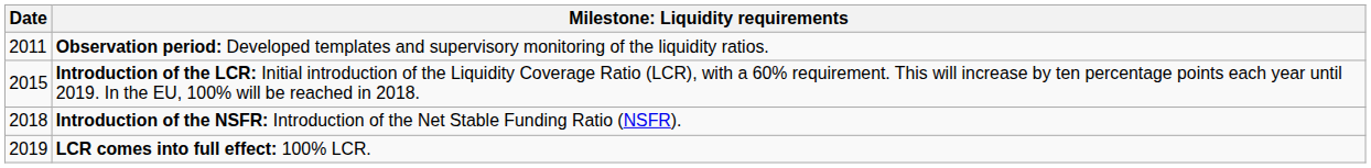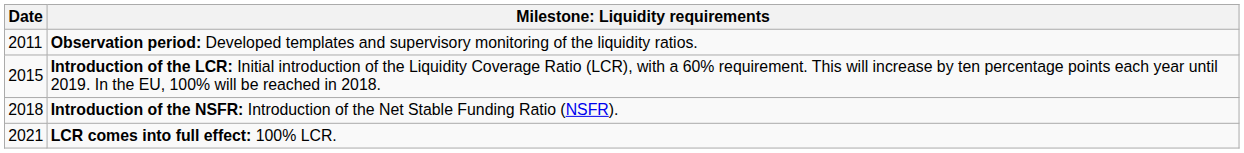 <table class="wikitable">
 <tr>
 <th>Date</th>
 <th>Milestone: Liquidity requirements</th>
 </tr>
 <tr>
 <td>2011</td>
 <td><strong>Observation period:</strong> Developed templates and supervisory monitoring of the liquidity ratios.</td>
 </tr>
 <tr>
 <td>2015</td>
 <td><strong>Introduction of the LCR:</strong> Initial introduction of the Liquidity Coverage Ratio (LCR), with a 60% requirement. This will increase by ten percentage points each year until 2019. In the EU, 100% will be reached in 2018.</td>
 </tr>
 <tr>
 <td>2018</td>
 <td><strong>Introduction of the NSFR:</strong> Introduction of the Net Stable Funding Ratio (<a href='#'>NSFR</a>).</td>
 </tr>
 <tr>
-<td>2019</td>
+<td>2021</td>
 <td><strong>LCR comes into full effect:</strong> 100% LCR.</td>
 </tr>
 </table>
